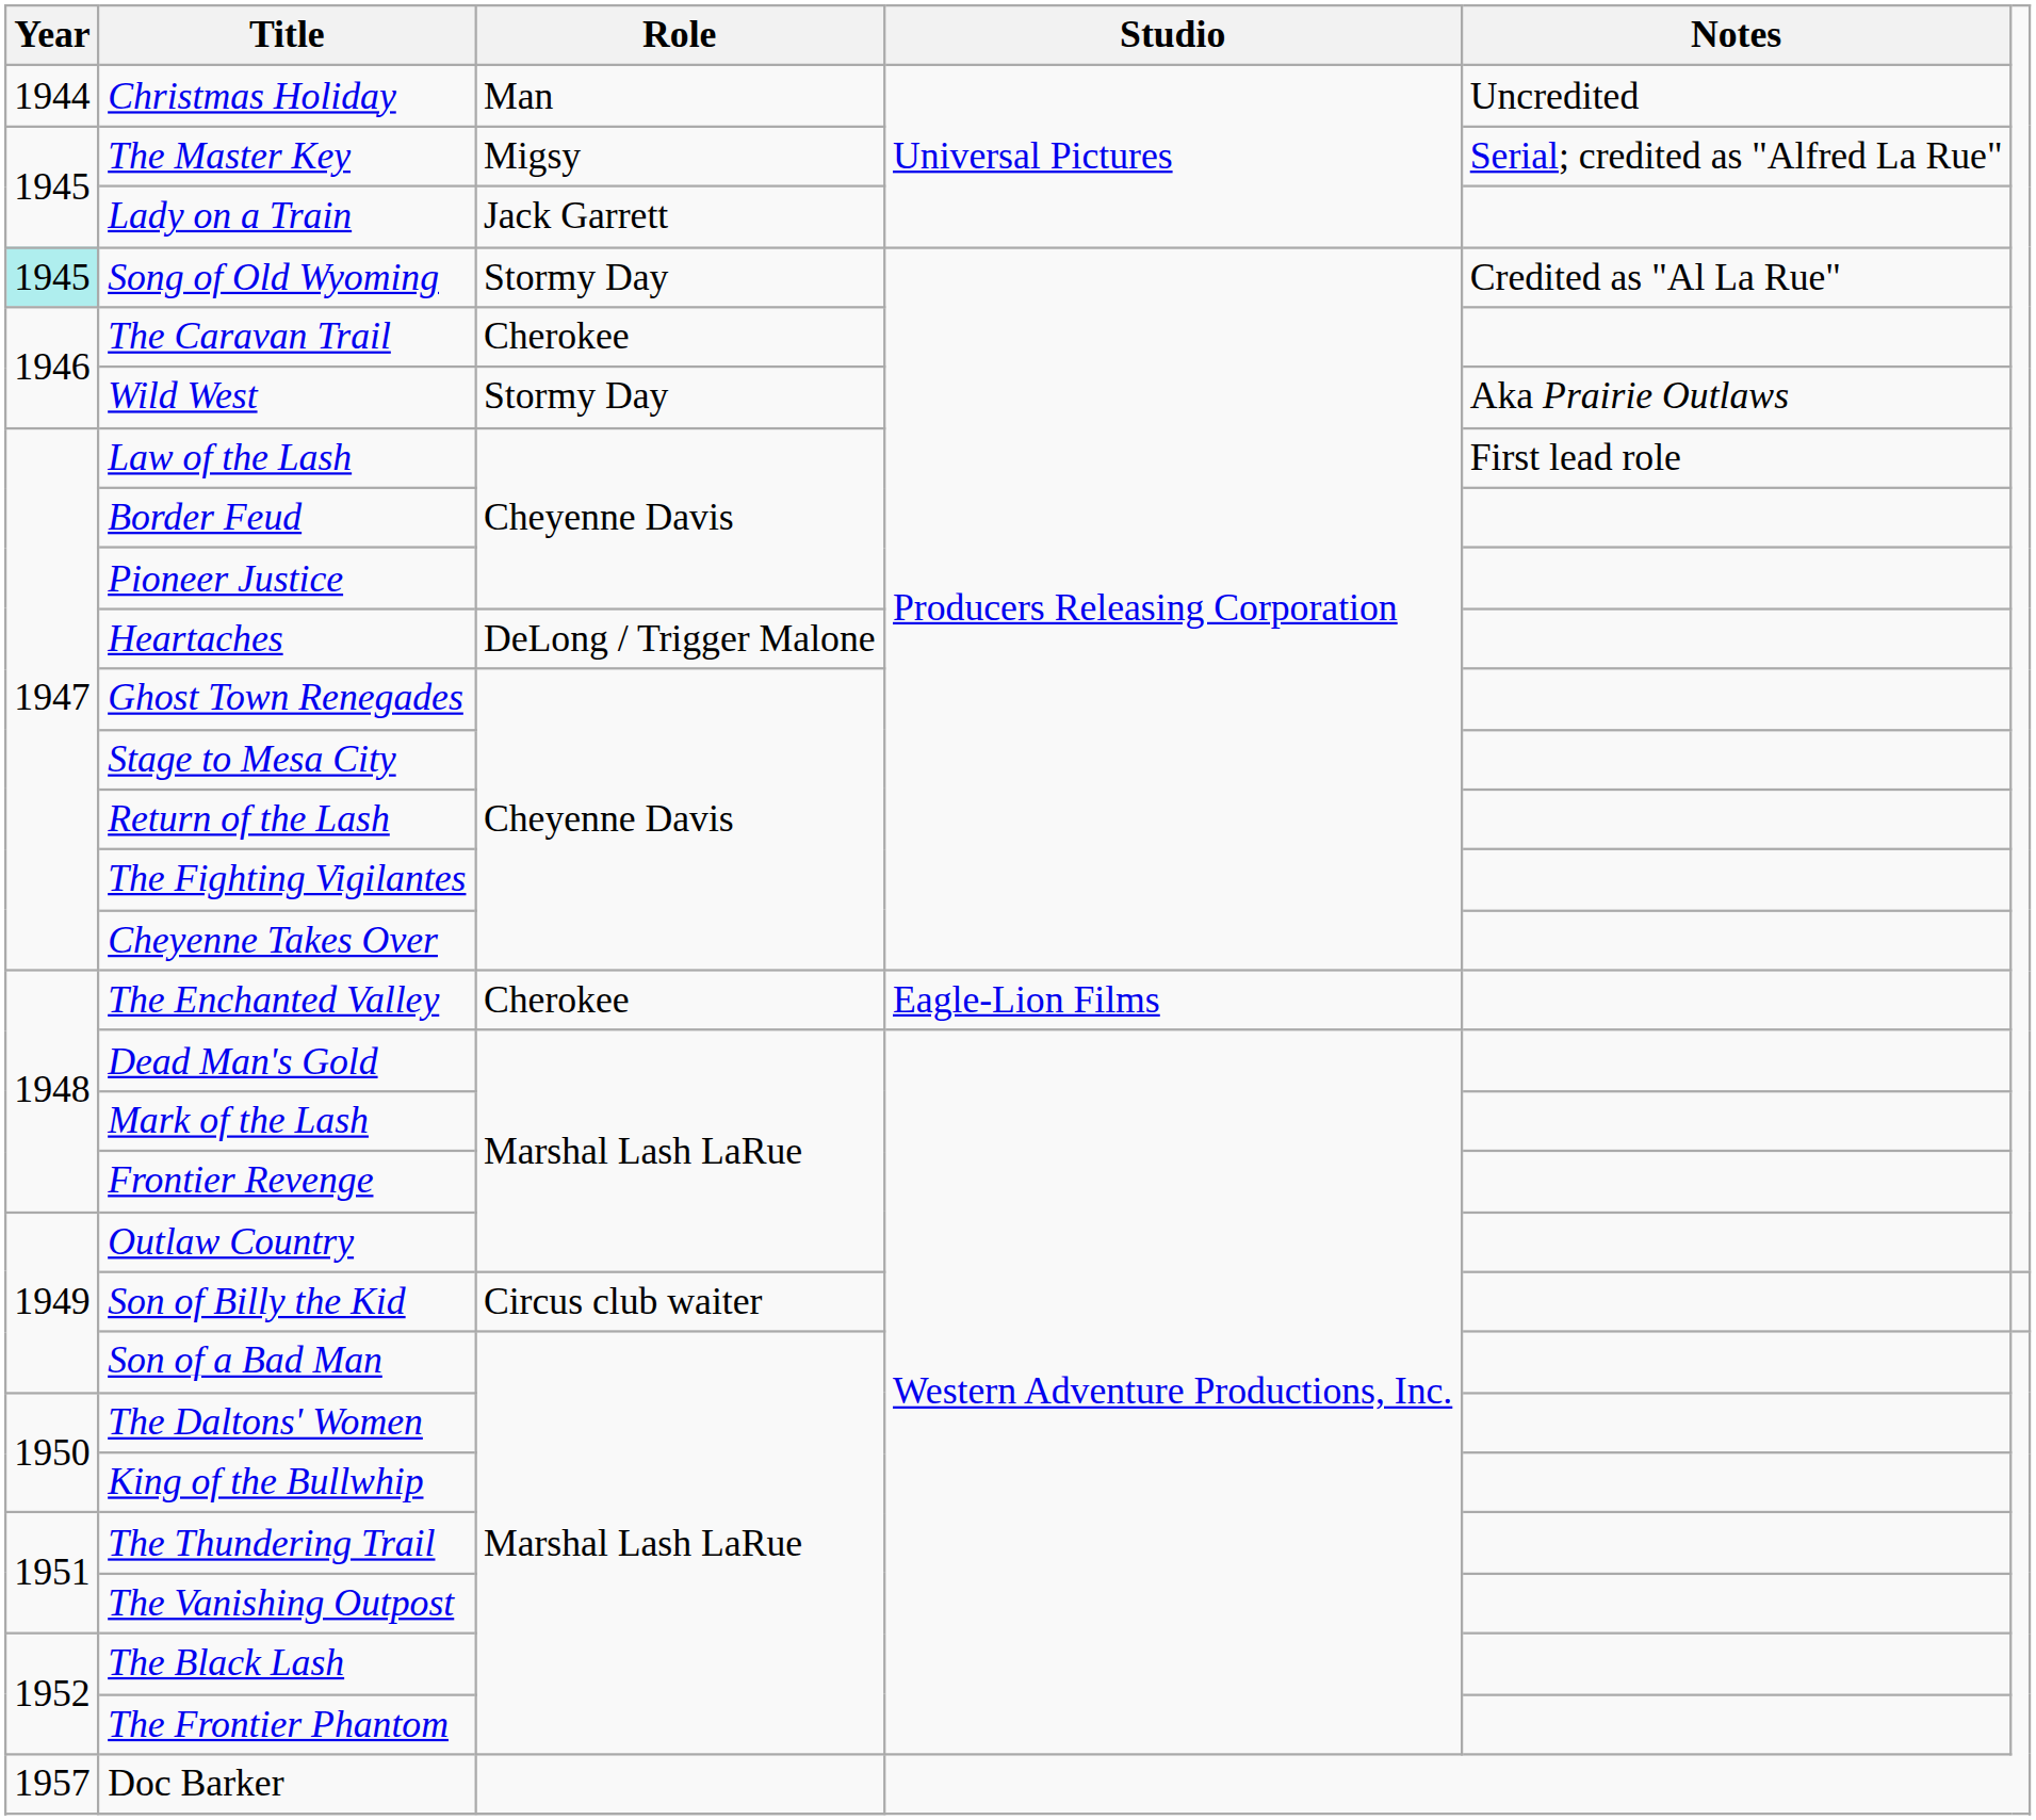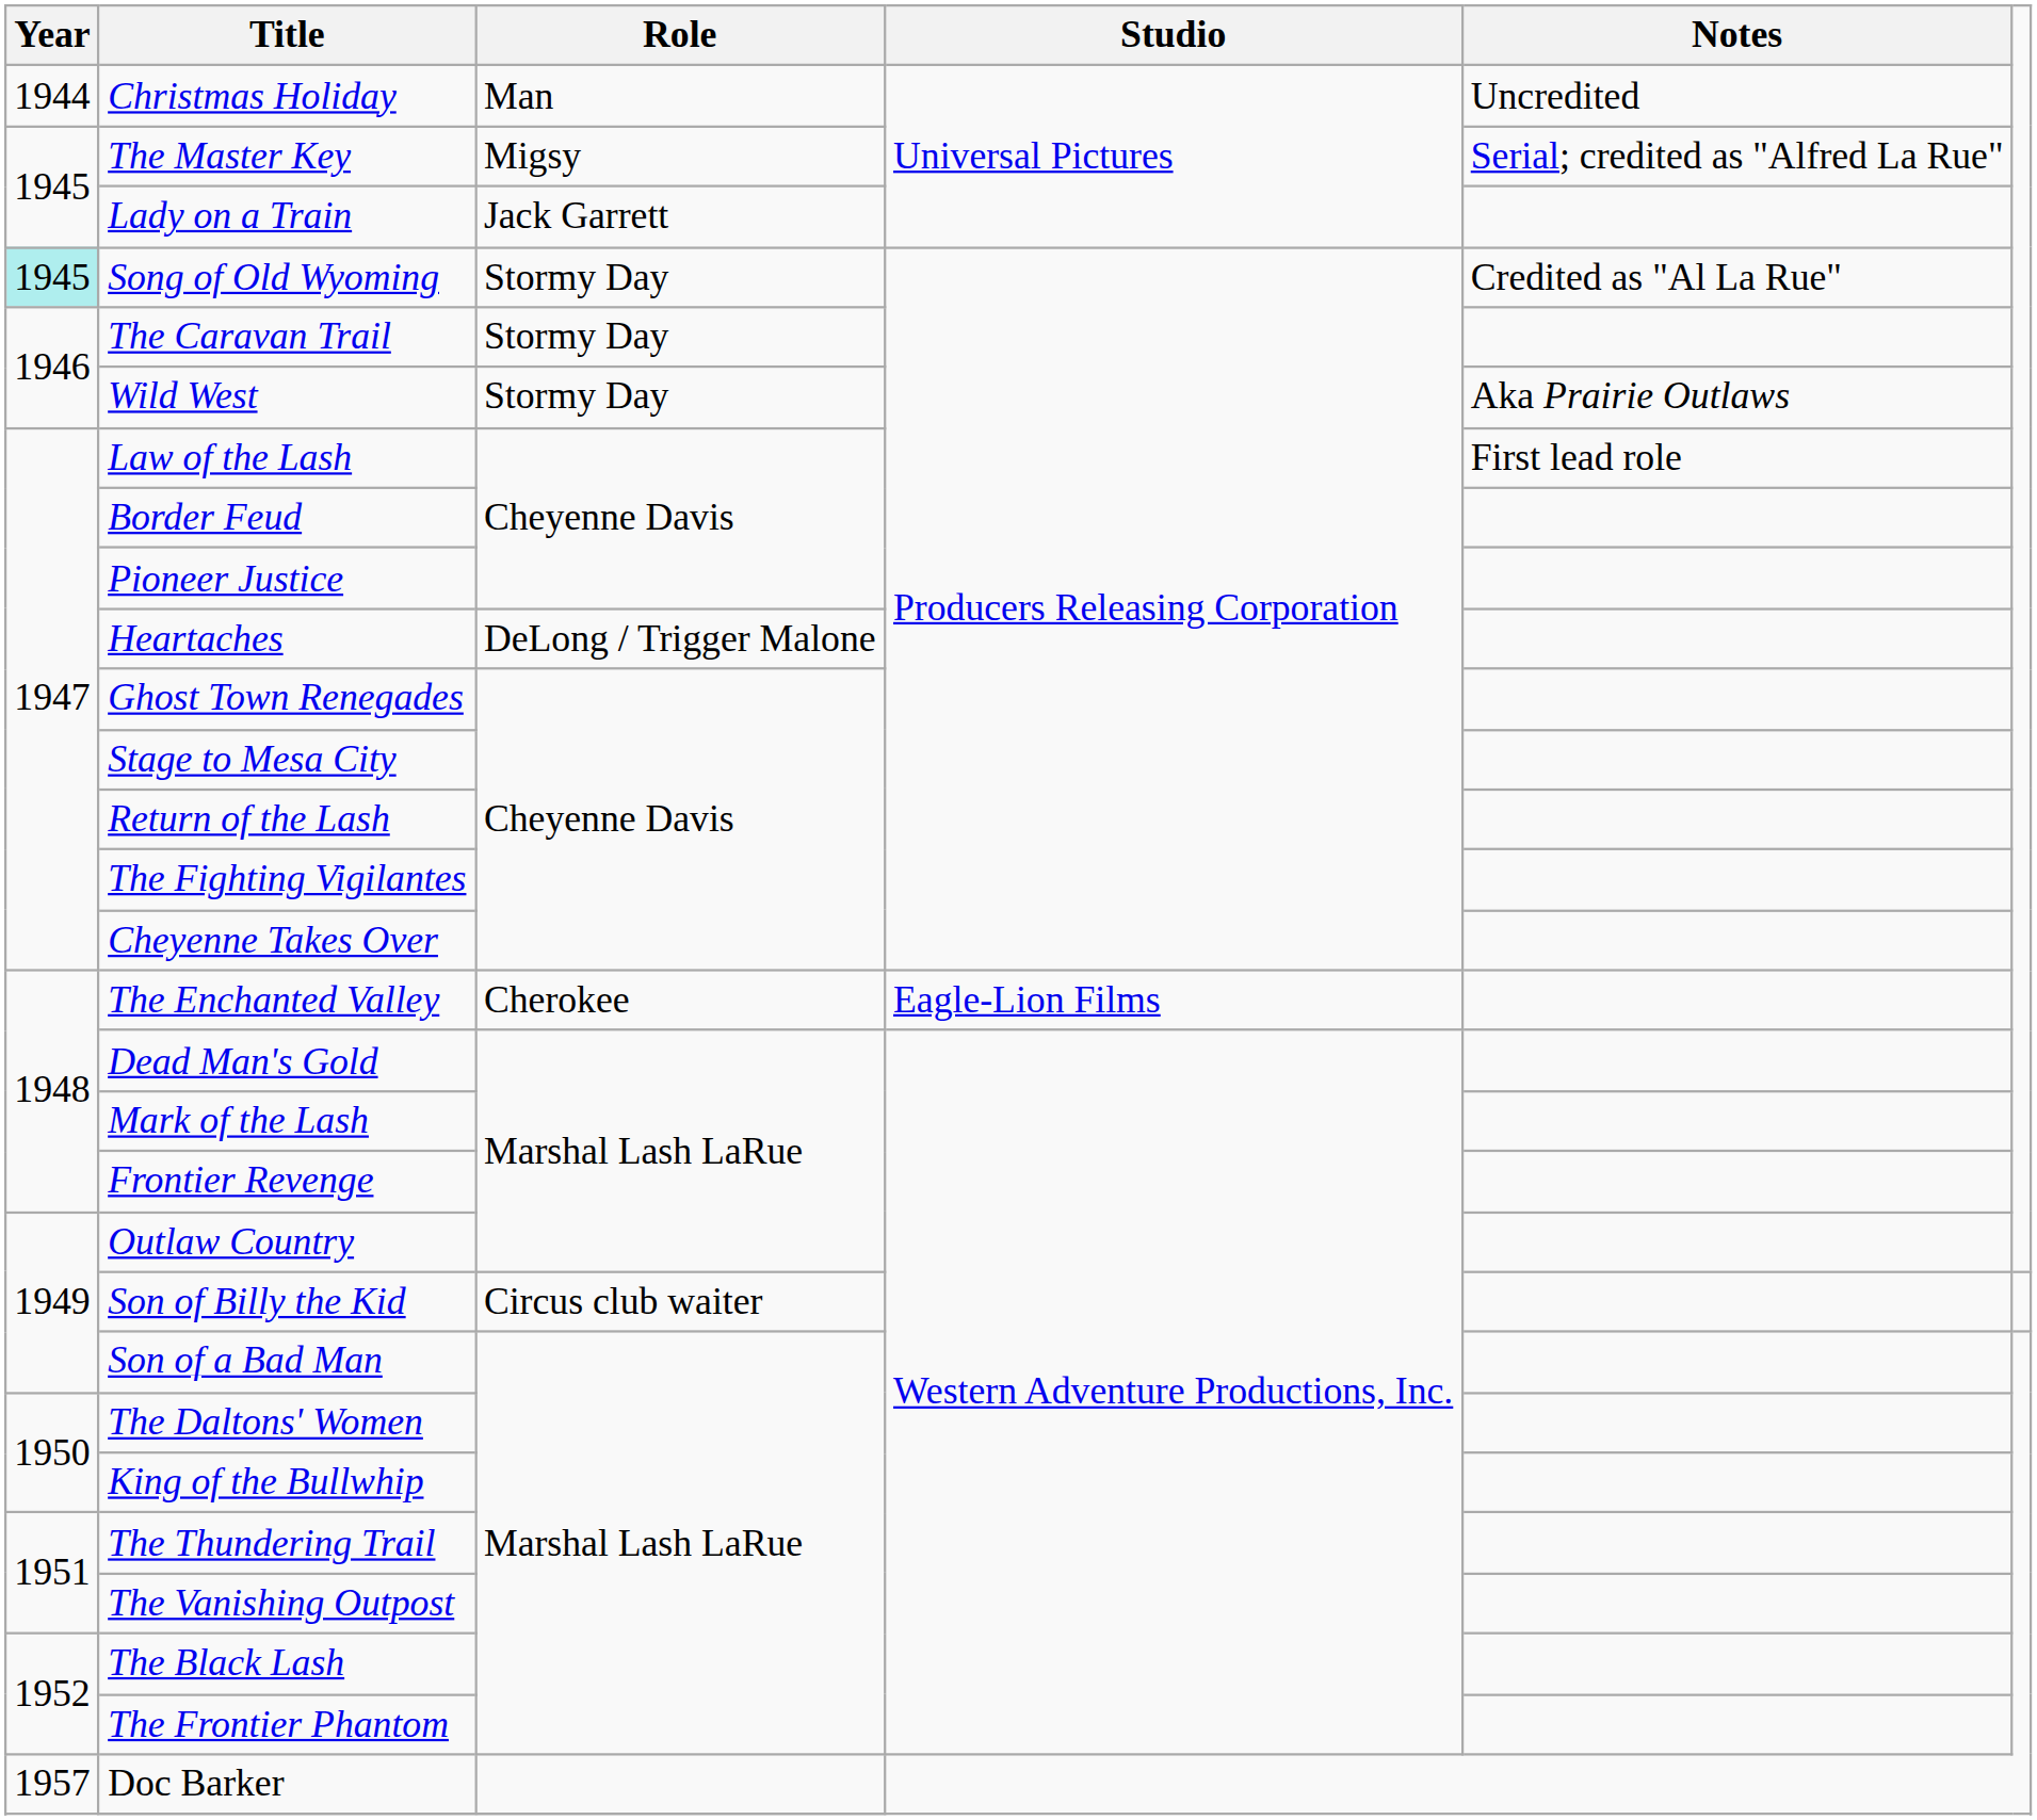 <table class="wikitable">
 <tr>
 <th>Year</th>
 <th>Title</th>
 <th>Role</th>
 <th>Studio</th>
 <th class="unsortable">Notes</th>
 </tr>
 <tr>
 <td>1944</td>
 <td><em><a href='#'>Christmas Holiday</a></em></td>
 <td>Man</td>
 <td rowspan="3"><a href='#'>Universal Pictures</a></td>
 <td>Uncredited</td>
 </tr>
 <tr>
 <td rowspan="2">1945</td>
 <td><em><a href='#'>The Master Key</a></em></td>
 <td>Migsy</td>
 <td><a href='#'>Serial</a>; credited as "Alfred La Rue"</td>
 </tr>
 <tr>
 <td><em><a href='#'>Lady on a Train</a></em></td>
 <td>Jack Garrett</td>
 <td></td>
 </tr>
 <tr>
 <td style="background: paleturquoise;">1945</td>
 <td><em><a href='#'>Song of Old Wyoming</a></em></td>
 <td>Stormy Day</td>
 <td rowspan="12"><a href='#'>Producers Releasing Corporation</a></td>
 <td>Credited as "Al La Rue"</td>
 </tr>
 <tr>
 <td rowspan="2">1946</td>
 <td><em><a href='#'>The Caravan Trail</a></em></td>
-<td>Cherokee</td>
+<td>Stormy Day</td>
 <td></td>
 </tr>
 <tr>
 <td><em><a href='#'>Wild West</a></em></td>
 <td>Stormy Day</td>
 <td>Aka <em>Prairie Outlaws</em></td>
 </tr>
 <tr>
 <td rowspan="9">1947</td>
 <td><em><a href='#'>Law of the Lash</a></em></td>
 <td rowspan="3">Cheyenne Davis</td>
 <td>First lead role</td>
 </tr>
 <tr>
 <td><em><a href='#'>Border Feud</a></em></td>
 <td></td>
 </tr>
 <tr>
 <td><em><a href='#'>Pioneer Justice</a></em></td>
 <td></td>
 </tr>
 <tr>
 <td><em><a href='#'>Heartaches</a></em></td>
 <td>DeLong / Trigger Malone</td>
 <td></td>
 </tr>
 <tr>
 <td><em><a href='#'>Ghost Town Renegades</a></em></td>
 <td rowspan="5">Cheyenne Davis</td>
 <td></td>
 </tr>
 <tr>
 <td><em><a href='#'>Stage to Mesa City</a></em></td>
 <td></td>
 </tr>
 <tr>
 <td><em><a href='#'>Return of the Lash</a></em></td>
 <td></td>
 </tr>
 <tr>
 <td><em><a href='#'>The Fighting Vigilantes</a></em></td>
 <td></td>
 </tr>
 <tr>
 <td><em><a href='#'>Cheyenne Takes Over</a></em></td>
 <td></td>
 </tr>
 <tr>
 <td rowspan="4">1948</td>
 <td><em><a href='#'>The Enchanted Valley</a></em></td>
 <td>Cherokee</td>
 <td><a href='#'>Eagle-Lion Films</a></td>
 <td></td>
 </tr>
 <tr>
 <td><em><a href='#'>Dead Man's Gold</a></em></td>
 <td rowspan="4">Marshal Lash LaRue</td>
 <td rowspan="12"><a href='#'>Western Adventure Productions, Inc.</a></td>
 <td></td>
 </tr>
 <tr>
 <td><em><a href='#'>Mark of the Lash</a></em></td>
 <td></td>
 </tr>
 <tr>
 <td><em><a href='#'>Frontier Revenge</a></em></td>
 <td></td>
 </tr>
 <tr>
 <td rowspan="3">1949</td>
 <td><em><a href='#'>Outlaw Country</a></em></td>
 <td></td>
 </tr>
 <tr>
 <td><em><a href='#'>Son of Billy the Kid</a></em></td>
 <td>Circus club waiter</td>
 <td></td>
 <td></td>
 </tr>
 <tr>
 <td><em><a href='#'>Son of a Bad Man</a></em></td>
 <td rowspan="7">Marshal Lash LaRue</td>
 <td></td>
 </tr>
 <tr>
 <td rowspan="2">1950</td>
 <td><em><a href='#'>The Daltons' Women</a></em></td>
 <td></td>
 </tr>
 <tr>
 <td><em><a href='#'>King of the Bullwhip</a></em></td>
 <td></td>
 </tr>
 <tr>
 <td rowspan="2">1951</td>
 <td><em><a href='#'>The Thundering Trail</a></em></td>
 <td></td>
 </tr>
 <tr>
 <td><em><a href='#'>The Vanishing Outpost</a></em></td>
 <td></td>
 </tr>
 <tr>
 <td rowspan="2">1952</td>
 <td><em><a href='#'>The Black Lash</a></em></td>
 <td></td>
 </tr>
 <tr>
 <td><em><a href='#'>The Frontier Phantom</a></em></td>
 <td></td>
 </tr>
 <tr>
 <td rowspan="4">1957</td>
 <td>Doc Barker</td>
 <td></td>
 </tr>
 <tr>
 </tr>
 </table>
